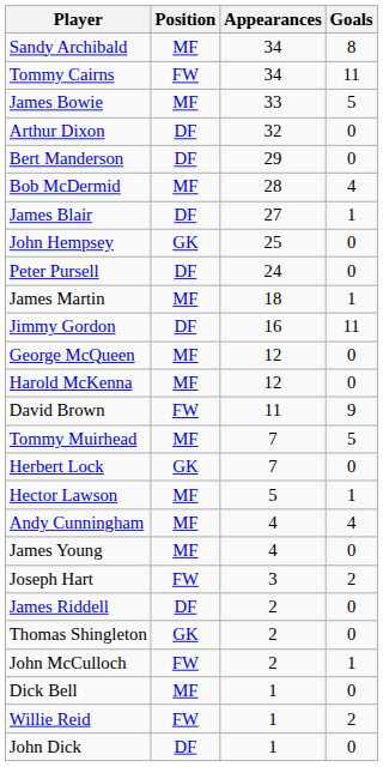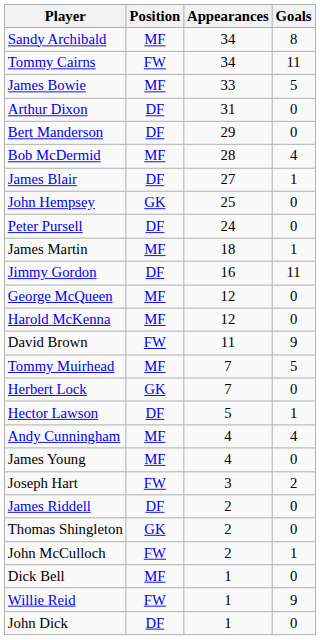 <table class="wikitable sortable" style="text-align: center;">
 <tr>
 <th>Player</th>
 <th>Position</th>
 <th>Appearances</th>
 <th>Goals</th>
 </tr>
 <tr>
 <td align="left"> <a href='#'>Sandy Archibald</a></td>
 <td><a href='#'>MF</a></td>
 <td>34</td>
 <td>8</td>
 </tr>
 <tr>
 <td align="left"> <a href='#'>Tommy Cairns</a></td>
 <td><a href='#'>FW</a></td>
 <td>34</td>
 <td>11</td>
 </tr>
 <tr>
 <td align="left"> <a href='#'>James Bowie</a></td>
 <td><a href='#'>MF</a></td>
 <td>33</td>
 <td>5</td>
 </tr>
 <tr>
 <td align="left"> <a href='#'>Arthur Dixon</a></td>
 <td><a href='#'>DF</a></td>
-<td>32</td>
+<td>31</td>
 <td>0</td>
 </tr>
 <tr>
 <td align="left"> <a href='#'>Bert Manderson</a></td>
 <td><a href='#'>DF</a></td>
 <td>29</td>
 <td>0</td>
 </tr>
 <tr>
 <td align="left"> <a href='#'>Bob McDermid</a></td>
 <td><a href='#'>MF</a></td>
 <td>28</td>
 <td>4</td>
 </tr>
 <tr>
 <td align="left"> <a href='#'>James Blair</a></td>
 <td><a href='#'>DF</a></td>
 <td>27</td>
 <td>1</td>
 </tr>
 <tr>
 <td align="left"> <a href='#'>John Hempsey</a></td>
 <td><a href='#'>GK</a></td>
 <td>25</td>
 <td>0</td>
 </tr>
 <tr>
 <td align="left"> <a href='#'>Peter Pursell</a></td>
 <td><a href='#'>DF</a></td>
 <td>24</td>
 <td>0</td>
 </tr>
 <tr>
 <td align="left"> James Martin</td>
 <td><a href='#'>MF</a></td>
 <td>18</td>
 <td>1</td>
 </tr>
 <tr>
 <td align="left"> <a href='#'>Jimmy Gordon</a></td>
 <td><a href='#'>DF</a></td>
 <td>16</td>
 <td>11</td>
 </tr>
 <tr>
 <td align="left"> <a href='#'>George McQueen</a></td>
 <td><a href='#'>MF</a></td>
 <td>12</td>
 <td>0</td>
 </tr>
 <tr>
 <td align="left"> <a href='#'>Harold McKenna</a></td>
 <td><a href='#'>MF</a></td>
 <td>12</td>
 <td>0</td>
 </tr>
 <tr>
 <td align="left"> David Brown</td>
 <td><a href='#'>FW</a></td>
 <td>11</td>
 <td>9</td>
 </tr>
 <tr>
 <td align="left"> <a href='#'>Tommy Muirhead</a></td>
 <td><a href='#'>MF</a></td>
 <td>7</td>
 <td>5</td>
 </tr>
 <tr>
 <td align="left"> <a href='#'>Herbert Lock</a></td>
 <td><a href='#'>GK</a></td>
 <td>7</td>
 <td>0</td>
 </tr>
 <tr>
 <td align="left"> <a href='#'>Hector Lawson</a></td>
-<td><a href='#'>MF</a></td>
+<td><a href='#'>DF</a></td>
 <td>5</td>
 <td>1</td>
 </tr>
 <tr>
 <td align="left"> <a href='#'>Andy Cunningham</a></td>
 <td><a href='#'>MF</a></td>
 <td>4</td>
 <td>4</td>
 </tr>
 <tr>
 <td align="left"> James Young</td>
 <td><a href='#'>MF</a></td>
 <td>4</td>
 <td>0</td>
 </tr>
 <tr>
 <td align="left"> Joseph Hart</td>
 <td><a href='#'>FW</a></td>
 <td>3</td>
 <td>2</td>
 </tr>
 <tr>
 <td align="left"> <a href='#'>James Riddell</a></td>
 <td><a href='#'>DF</a></td>
 <td>2</td>
 <td>0</td>
 </tr>
 <tr>
 <td align="left"> Thomas Shingleton</td>
 <td><a href='#'>GK</a></td>
 <td>2</td>
 <td>0</td>
 </tr>
 <tr>
 <td align="left"> John McCulloch</td>
 <td><a href='#'>FW</a></td>
 <td>2</td>
 <td>1</td>
 </tr>
 <tr>
 <td align="left"> Dick Bell</td>
 <td><a href='#'>MF</a></td>
 <td>1</td>
 <td>0</td>
 </tr>
 <tr>
 <td align="left"> <a href='#'>Willie Reid</a></td>
 <td><a href='#'>FW</a></td>
 <td>1</td>
-<td>2</td>
+<td>9</td>
 </tr>
 <tr>
 <td align="left"> John Dick</td>
 <td><a href='#'>DF</a></td>
 <td>1</td>
 <td>0</td>
 </tr>
 </table>
